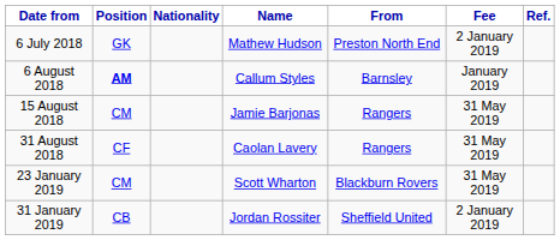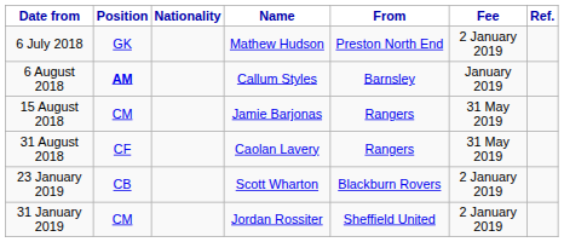 <table class="wikitable"  style="text-align:center; font-size:90%; ">
 <tr>
 <th style="background:#FFFFFF; color:#0000AA; width:120px;">Date from</th>
 <th style="background:#FFFFFF; color:#0000AA; width:50px;">Position</th>
 <th style="background:#FFFFFF; color:#0000AA; width:50px;">Nationality</th>
 <th style="background:#FFFFFF; color:#0000AA; width:150px;">Name</th>
 <th style="background:#FFFFFF; color:#0000AA; width:170px;">From</th>
 <th style="background:#FFFFFF; color:#0000AA; width:100px;">Fee</th>
 <th style="background:#FFFFFF; color:#0000AA; width:25px;">Ref.</th>
 </tr>
 <tr>
 <td>6 July 2018</td>
 <td><a href='#'>GK</a></td>
 <td></td>
 <td><a href='#'>Mathew Hudson</a></td>
 <td><a href='#'>Preston North End</a></td>
 <td>2 January 2019</td>
 <td></td>
 </tr>
 <tr>
 <td>6 August 2018</td>
 <td><strong><a href='#'>AM</a></strong></td>
 <td></td>
 <td><a href='#'>Callum Styles</a></td>
 <td><a href='#'>Barnsley</a></td>
 <td>January 2019</td>
 <td></td>
 </tr>
 <tr>
 <td>15 August 2018</td>
 <td><a href='#'>CM</a></td>
 <td></td>
 <td><a href='#'>Jamie Barjonas</a></td>
 <td> <a href='#'>Rangers</a></td>
 <td>31 May 2019</td>
 <td></td>
 </tr>
 <tr>
 <td>31 August 2018</td>
 <td><a href='#'>CF</a></td>
 <td></td>
 <td><a href='#'>Caolan Lavery</a></td>
 <td> <a href='#'>Rangers</a></td>
 <td>31 May 2019</td>
 <td></td>
 </tr>
 <tr>
 <td>23 January 2019</td>
-<td><a href='#'>CM</a></td>
+<td><a href='#'>CB</a></td>
 <td></td>
 <td><a href='#'>Scott Wharton</a></td>
 <td><a href='#'>Blackburn Rovers</a></td>
-<td>31 May 2019</td>
+<td>2 January 2019</td>
 <td></td>
 </tr>
 <tr>
 <td>31 January 2019</td>
-<td><a href='#'>CB</a></td>
+<td><a href='#'>CM</a></td>
 <td></td>
 <td><a href='#'>Jordan Rossiter</a></td>
 <td><a href='#'>Sheffield United</a></td>
 <td>2 January 2019</td>
 <td></td>
 </tr>
 </table>
